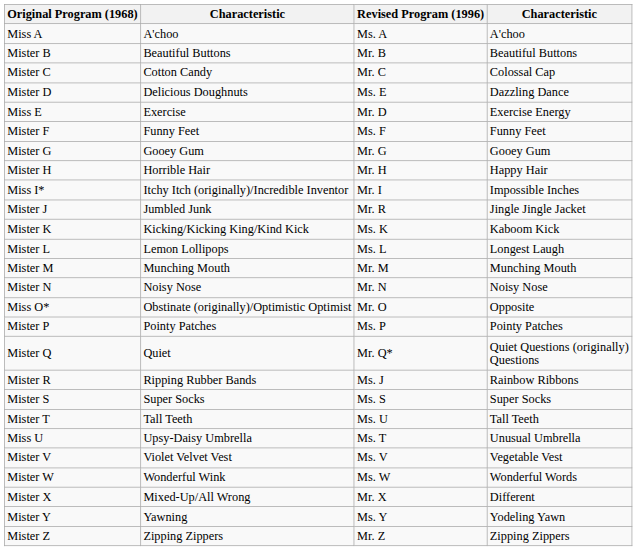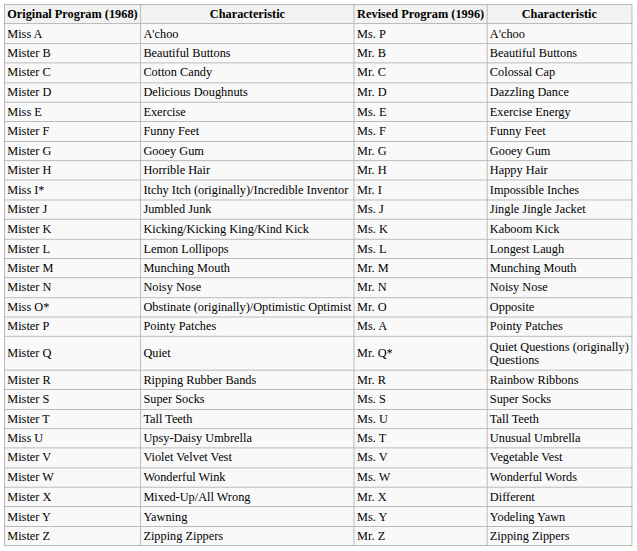 <table class="wikitable">
 <tr>
 <th>Original Program (1968)</th>
 <th>Characteristic</th>
 <th>Revised Program (1996)</th>
 <th>Characteristic</th>
 </tr>
 <tr>
 <td>Miss A</td>
 <td>A'choo</td>
-<td>Ms. A</td>
+<td>Ms. P</td>
 <td>A'choo</td>
 </tr>
 <tr>
 <td>Mister B</td>
 <td>Beautiful Buttons</td>
 <td>Mr. B</td>
 <td>Beautiful Buttons</td>
 </tr>
 <tr>
 <td>Mister C</td>
 <td>Cotton Candy</td>
 <td>Mr. C</td>
 <td>Colossal Cap</td>
 </tr>
 <tr>
 <td>Mister D</td>
 <td>Delicious Doughnuts</td>
-<td>Ms. E</td>
+<td>Mr. D</td>
 <td>Dazzling Dance</td>
 </tr>
 <tr>
 <td>Miss E</td>
 <td>Exercise</td>
-<td>Mr. D</td>
+<td>Ms. E</td>
 <td>Exercise Energy</td>
 </tr>
 <tr>
 <td>Mister F</td>
 <td>Funny Feet</td>
 <td>Ms. F</td>
 <td>Funny Feet</td>
 </tr>
 <tr>
 <td>Mister G</td>
 <td>Gooey Gum</td>
 <td>Mr. G</td>
 <td>Gooey Gum</td>
 </tr>
 <tr>
 <td>Mister H</td>
 <td>Horrible Hair</td>
 <td>Mr. H</td>
 <td>Happy Hair</td>
 </tr>
 <tr>
 <td>Miss I*</td>
 <td>Itchy Itch (originally)/Incredible Inventor</td>
 <td>Mr. I</td>
 <td>Impossible Inches</td>
 </tr>
 <tr>
 <td>Mister J</td>
 <td>Jumbled Junk</td>
-<td>Mr. R</td>
+<td>Ms. J</td>
 <td>Jingle Jingle Jacket</td>
 </tr>
 <tr>
 <td>Mister K</td>
 <td>Kicking/Kicking King/Kind Kick</td>
 <td>Ms. K</td>
 <td>Kaboom Kick</td>
 </tr>
 <tr>
 <td>Mister L</td>
 <td>Lemon Lollipops</td>
 <td>Ms. L</td>
 <td>Longest Laugh</td>
 </tr>
 <tr>
 <td>Mister M</td>
 <td>Munching Mouth</td>
 <td>Mr. M</td>
 <td>Munching Mouth</td>
 </tr>
 <tr>
 <td>Mister N</td>
 <td>Noisy Nose</td>
 <td>Mr. N</td>
 <td>Noisy Nose</td>
 </tr>
 <tr>
 <td>Miss O*</td>
 <td>Obstinate (originally)/Optimistic Optimist</td>
 <td>Mr. O</td>
 <td>Opposite</td>
 </tr>
 <tr>
 <td>Mister P</td>
 <td>Pointy Patches</td>
-<td>Ms. P</td>
+<td>Ms. A</td>
 <td>Pointy Patches</td>
 </tr>
 <tr>
 <td>Mister Q</td>
 <td>Quiet</td>
 <td>Mr. Q*</td>
 <td>Quiet Questions (originally)<br>Questions</td>
 </tr>
 <tr>
 <td>Mister R</td>
 <td>Ripping Rubber Bands</td>
-<td>Ms. J</td>
+<td>Mr. R</td>
 <td>Rainbow Ribbons</td>
 </tr>
 <tr>
 <td>Mister S</td>
 <td>Super Socks</td>
 <td>Ms. S</td>
 <td>Super Socks</td>
 </tr>
 <tr>
 <td>Mister T</td>
 <td>Tall Teeth</td>
 <td>Ms. U</td>
 <td>Tall Teeth</td>
 </tr>
 <tr>
 <td>Miss U</td>
 <td>Upsy-Daisy Umbrella</td>
 <td>Ms. T</td>
 <td>Unusual Umbrella</td>
 </tr>
 <tr>
 <td>Mister V</td>
 <td>Violet Velvet Vest</td>
 <td>Ms. V</td>
 <td>Vegetable Vest</td>
 </tr>
 <tr>
 <td>Mister W</td>
 <td>Wonderful Wink</td>
 <td>Ms. W</td>
 <td>Wonderful Words</td>
 </tr>
 <tr>
 <td>Mister X</td>
 <td>Mixed-Up/All Wrong</td>
 <td>Mr. X</td>
 <td>Different</td>
 </tr>
 <tr>
 <td>Mister Y</td>
 <td>Yawning</td>
 <td>Ms. Y</td>
 <td>Yodeling Yawn</td>
 </tr>
 <tr>
 <td>Mister Z</td>
 <td>Zipping Zippers</td>
 <td>Mr. Z</td>
 <td>Zipping Zippers</td>
 </tr>
 </table>
